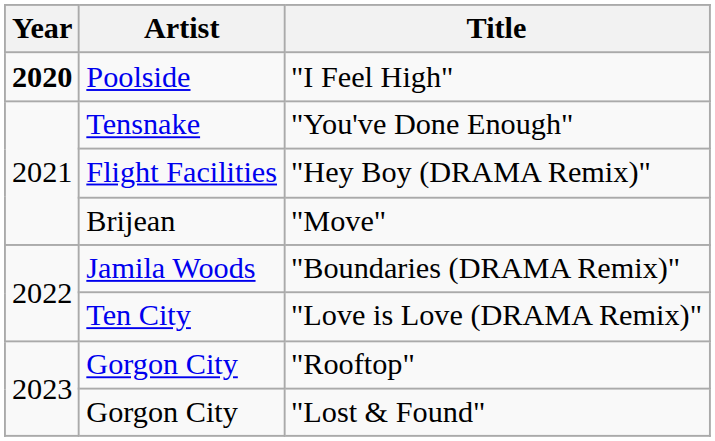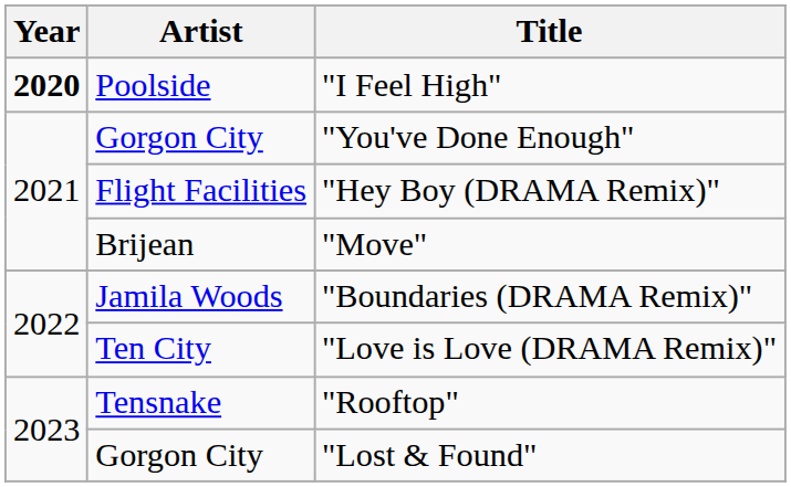 <table class="wikitable">
 <tr>
 <th>Year</th>
 <th>Artist</th>
 <th>Title</th>
 </tr>
 <tr>
 <td><strong>2020</strong></td>
 <td><a href='#'>Poolside</a></td>
 <td>"I Feel High"</td>
 </tr>
 <tr>
 <td rowspan="3">2021</td>
-<td><a href='#'>Tensnake</a></td>
+<td><a href='#'>Gorgon City</a></td>
 <td>"You've Done Enough"</td>
 </tr>
 <tr>
 <td><a href='#'>Flight Facilities</a></td>
 <td>"Hey Boy (DRAMA Remix)"</td>
 </tr>
 <tr>
 <td>Brijean</td>
 <td>"Move"</td>
 </tr>
 <tr>
 <td rowspan="2">2022</td>
 <td><a href='#'>Jamila Woods</a></td>
 <td>"Boundaries (DRAMA Remix)"</td>
 </tr>
 <tr>
 <td><a href='#'>Ten City</a></td>
 <td>"Love is Love (DRAMA Remix)"</td>
 </tr>
 <tr>
 <td rowspan="2">2023</td>
-<td><a href='#'>Gorgon City</a></td>
+<td><a href='#'>Tensnake</a></td>
 <td>"Rooftop"</td>
 </tr>
 <tr>
 <td>Gorgon City</td>
 <td>"Lost & Found"</td>
 </tr>
 </table>
